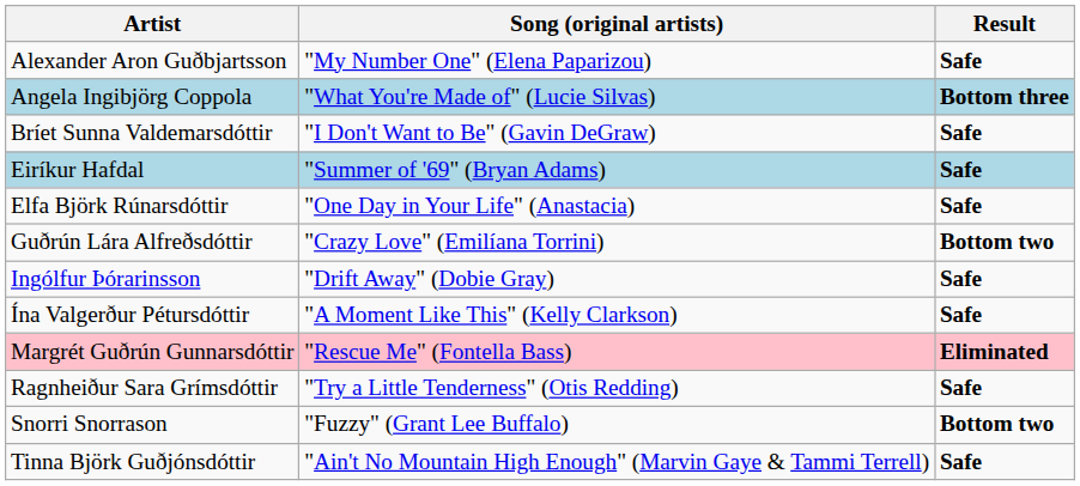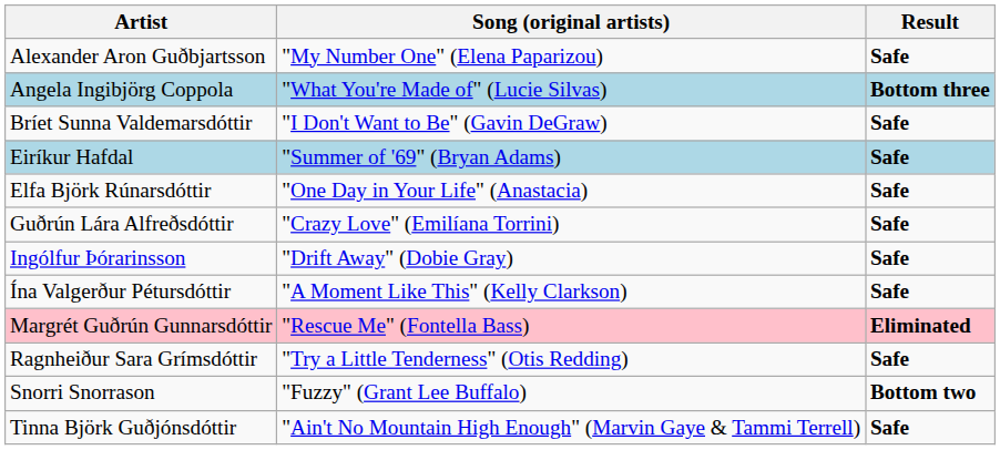 <table class=wikitable>
 <tr>
 <th>Artist</th>
 <th>Song (original artists)</th>
 <th>Result</th>
 </tr>
 <tr>
 <td>Alexander Aron Guðbjartsson</td>
 <td>"<a href='#'>My Number One</a>" (<a href='#'>Elena Paparizou</a>)</td>
 <td><strong>Safe</strong></td>
 </tr>
 <tr style="background:lightblue;">
 <td>Angela Ingibjörg Coppola</td>
 <td>"<a href='#'>What You're Made of</a>" (<a href='#'>Lucie Silvas</a>)</td>
 <td><strong>Bottom three</strong></td>
 </tr>
 <tr>
 <td>Bríet Sunna Valdemarsdóttir</td>
 <td>"<a href='#'>I Don't Want to Be</a>" (<a href='#'>Gavin DeGraw</a>)</td>
 <td><strong>Safe</strong></td>
 </tr>
 <tr style="background:lightblue;">
 <td>Eiríkur Hafdal</td>
 <td>"<a href='#'>Summer of '69</a>" (<a href='#'>Bryan Adams</a>)</td>
 <td><strong>Safe</strong></td>
 </tr>
 <tr>
 <td>Elfa Björk Rúnarsdóttir</td>
 <td>"<a href='#'>One Day in Your Life</a>" (<a href='#'>Anastacia</a>)</td>
 <td><strong>Safe</strong></td>
 </tr>
 <tr>
 <td>Guðrún Lára Alfreðsdóttir</td>
 <td>"<a href='#'>Crazy Love</a>" (<a href='#'>Emilíana Torrini</a>)</td>
-<td><strong>Bottom two</strong></td>
+<td><strong>Safe</strong></td>
 </tr>
 <tr>
 <td><a href='#'>Ingólfur Þórarinsson</a></td>
 <td>"<a href='#'>Drift Away</a>" (<a href='#'>Dobie Gray</a>)</td>
 <td><strong>Safe</strong></td>
 </tr>
 <tr>
 <td>Ína Valgerður Pétursdóttir</td>
 <td>"<a href='#'>A Moment Like This</a>" (<a href='#'>Kelly Clarkson</a>)</td>
 <td><strong>Safe</strong></td>
 </tr>
 <tr style="background:pink;">
 <td>Margrét Guðrún Gunnarsdóttir</td>
 <td>"<a href='#'>Rescue Me</a>" (<a href='#'>Fontella Bass</a>)</td>
 <td><strong>Eliminated</strong></td>
 </tr>
 <tr>
 <td>Ragnheiður Sara Grímsdóttir</td>
 <td>"<a href='#'>Try a Little Tenderness</a>" (<a href='#'>Otis Redding</a>)</td>
 <td><strong>Safe</strong></td>
 </tr>
 <tr>
 <td>Snorri Snorrason</td>
 <td>"Fuzzy" (<a href='#'>Grant Lee Buffalo</a>)</td>
 <td><strong>Bottom two</strong></td>
 </tr>
 <tr>
 <td>Tinna Björk Guðjónsdóttir</td>
 <td>"<a href='#'>Ain't No Mountain High Enough</a>" (<a href='#'>Marvin Gaye</a> & <a href='#'>Tammi Terrell</a>)</td>
 <td><strong>Safe</strong></td>
 </tr>
 </table>
